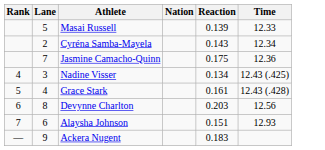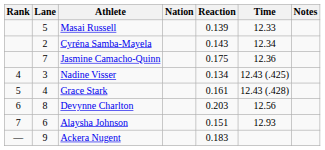 <table class="wikitable sortable" style="text-align:center;">
 <tr>
 <th>Rank</th>
 <th>Lane</th>
 <th>Athlete</th>
 <th>Nation</th>
 <th>Reaction</th>
 <th>Time</th>
+<th>Notes</th>
 </tr>
 <tr>
 <td></td>
 <td>5</td>
 <td align="left"><a href='#'>Masai Russell</a></td>
 <td align="left"></td>
 <td>0.139</td>
 <td>12.33</td>
+<td></td>
 </tr>
 <tr>
 <td></td>
 <td>2</td>
 <td align="left"><a href='#'>Cyréna Samba-Mayela</a></td>
 <td align="left"></td>
 <td>0.143</td>
 <td>12.34</td>
+<td></td>
 </tr>
 <tr>
 <td></td>
 <td>7</td>
 <td align="left"><a href='#'>Jasmine Camacho-Quinn</a></td>
 <td align="left"></td>
 <td>0.175</td>
 <td>12.36</td>
+<td></td>
 </tr>
 <tr>
 <td>4</td>
 <td>3</td>
 <td align="left"><a href='#'>Nadine Visser</a></td>
 <td align="left"></td>
 <td>0.134</td>
 <td>12.43 (.425)</td>
+<td></td>
 </tr>
 <tr>
 <td>5</td>
 <td>4</td>
 <td align="left"><a href='#'>Grace Stark</a></td>
 <td align="left"></td>
 <td>0.161</td>
 <td>12.43 (.428)</td>
+<td></td>
 </tr>
 <tr>
 <td>6</td>
 <td>8</td>
 <td align="left"><a href='#'>Devynne Charlton</a></td>
 <td align="left"></td>
 <td>0.203</td>
 <td>12.56</td>
+<td></td>
 </tr>
 <tr>
 <td>7</td>
 <td>6</td>
 <td align="left"><a href='#'>Alaysha Johnson</a></td>
 <td align="left"></td>
 <td>0.151</td>
 <td>12.93</td>
+<td></td>
 </tr>
 <tr>
 <td>—</td>
 <td>9</td>
 <td align=left><a href='#'>Ackera Nugent</a></td>
 <td align=left></td>
 <td>0.183</td>
 <td></td>
+<td></td>
 </tr>
 </table>
